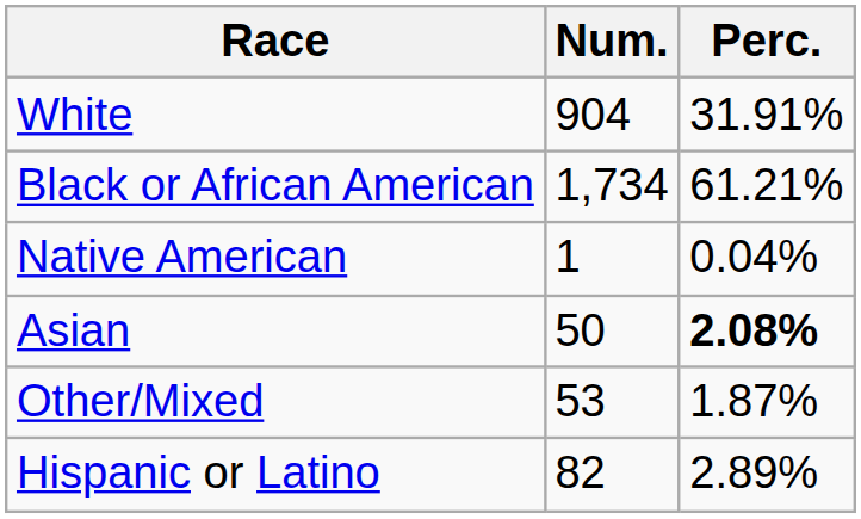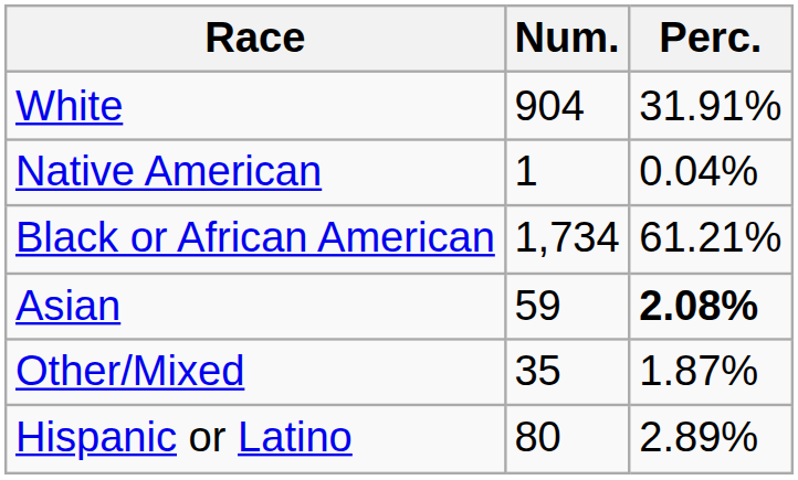 <table class="wikitable">
 <tr>
 <th>Race</th>
 <th>Num.</th>
 <th>Perc.</th>
 </tr>
 <tr>
 <td><a href='#'>White</a></td>
 <td>904</td>
 <td>31.91%</td>
 </tr>
 <tr>
+<td><a href='#'>Native American</a></td>
+<td>1</td>
+<td>0.04%</td>
+</tr>
+<tr>
 <td><a href='#'>Black or African American</a></td>
 <td>1,734</td>
 <td>61.21%</td>
 </tr>
 <tr>
-<td><a href='#'>Native American</a></td>
-<td>1</td>
-<td>0.04%</td>
-</tr>
-<tr>
 <td><a href='#'>Asian</a></td>
-<td>50</td>
+<td>59</td>
 <td><strong>2.08%</strong></td>
 </tr>
 <tr>
 <td><a href='#'>Other/Mixed</a></td>
-<td>53</td>
+<td>35</td>
 <td>1.87%</td>
 </tr>
 <tr>
 <td><a href='#'>Hispanic</a> or <a href='#'>Latino</a></td>
-<td>82</td>
+<td>80</td>
 <td>2.89%</td>
 </tr>
 </table>
